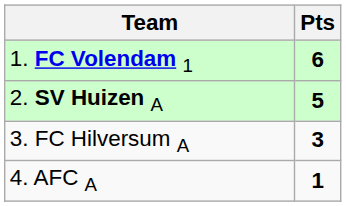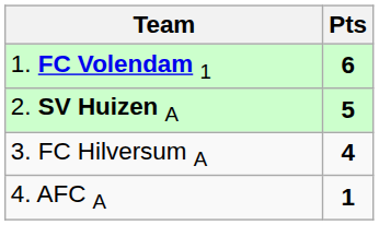 <table class="wikitable" style="text-align:center; float:left; margin-right:1em">
 <tr>
 <th style="width:200px">Team</th>
 <th width=20>Pts</th>
 </tr>
 <tr bgcolor=ccffcc>
 <td align=left>1. <strong><a href='#'>FC Volendam</a></strong> <sub>1</sub></td>
 <td><strong>6</strong></td>
 </tr>
 <tr bgcolor=ccffcc>
 <td align=left>2. <strong>SV Huizen</strong> <sub>A</sub></td>
 <td><strong>5</strong></td>
 </tr>
 <tr>
 <td align=left>3. FC Hilversum <sub>A</sub></td>
-<td><strong>3</strong></td>
+<td><strong>4</strong></td>
 </tr>
 <tr>
 <td align=left>4. AFC <sub>A</sub></td>
 <td><strong>1</strong></td>
 </tr>
 </table>
